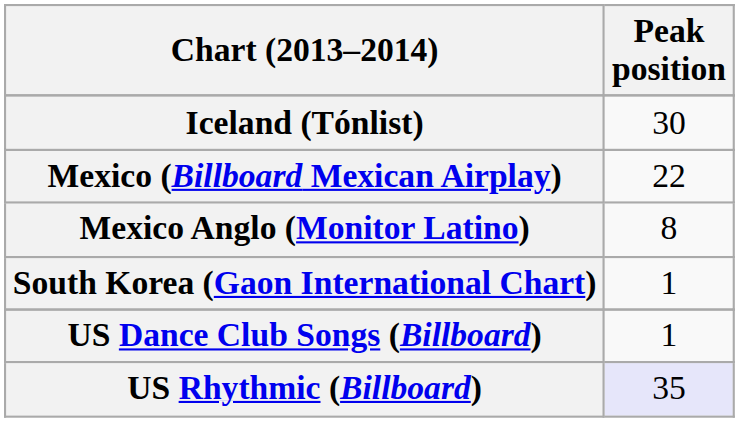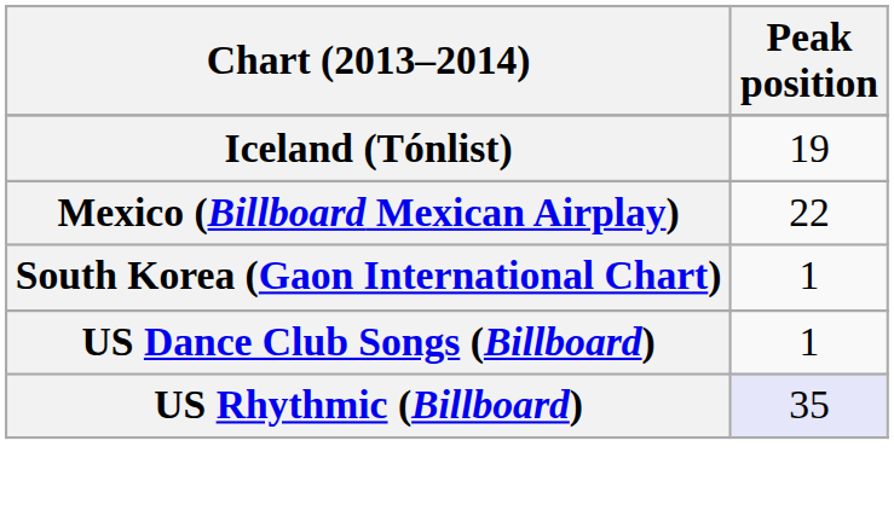 <table class="wikitable plainrowheaders sortable">
 <tr>
 <th>Chart (2013–2014)</th>
 <th>Peak<br>position</th>
 </tr>
 <tr>
 </tr>
 <tr>
 </tr>
 <tr>
 </tr>
 <tr>
 </tr>
 <tr>
 </tr>
 <tr>
 </tr>
 <tr>
 <th scope="row">Iceland (Tónlist)</th>
-<td align="center">30</td>
+<td align="center">19</td>
 </tr>
 <tr>
 </tr>
 <tr>
 </tr>
 <tr>
 <th scope="row">Mexico (<a href='#'><em>Billboard</em> Mexican Airplay</a>)</th>
 <td style="text-align:center;">22</td>
-</tr>
-<tr>
-<th scope="row">Mexico Anglo (<a href='#'>Monitor Latino</a>)</th>
-<td style="text-align:center;">8</td>
 </tr>
 <tr>
 <th scope="row">South Korea (<a href='#'>Gaon International Chart</a>)</th>
 <td style="text-align:center;">1</td>
 </tr>
 <tr>
 </tr>
 <tr>
 </tr>
 <tr>
 </tr>
 <tr>
 </tr>
 <tr>
 </tr>
 <tr>
 <th scope="row">US <a href='#'>Dance Club Songs</a> (<em><a href='#'>Billboard</a></em>)</th>
 <td align="center">1</td>
 </tr>
 <tr>
 <th scope="row">US <a href='#'>Rhythmic</a> (<em><a href='#'>Billboard</a></em>)</th>
 <td align=center style="background: lavender;">35</td>
 </tr>
 </table>
